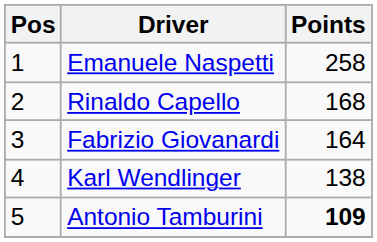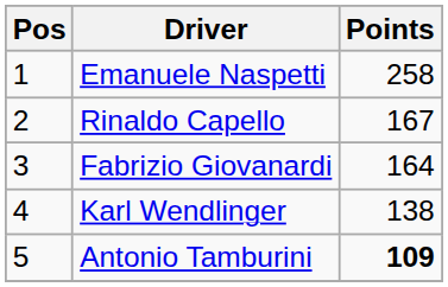 <table class="wikitable" style="font-size: 85%;">
 <tr>
 <th>Pos</th>
 <th>Driver</th>
 <th>Points</th>
 </tr>
 <tr>
 <td>1</td>
 <td> <a href='#'>Emanuele Naspetti</a></td>
 <td align="right">258</td>
 </tr>
 <tr>
 <td>2</td>
 <td> <a href='#'>Rinaldo Capello</a></td>
-<td align="right">168</td>
+<td align="right">167</td>
 </tr>
 <tr>
 <td>3</td>
 <td> <a href='#'>Fabrizio Giovanardi</a></td>
 <td align="right">164</td>
 </tr>
 <tr>
 <td>4</td>
 <td> <a href='#'>Karl Wendlinger</a></td>
 <td align="right">138</td>
 </tr>
 <tr>
 <td>5</td>
 <td> <a href='#'>Antonio Tamburini</a></td>
 <td align="right"><strong>109</strong></td>
 </tr>
 <tr>
 </tr>
 </table>
